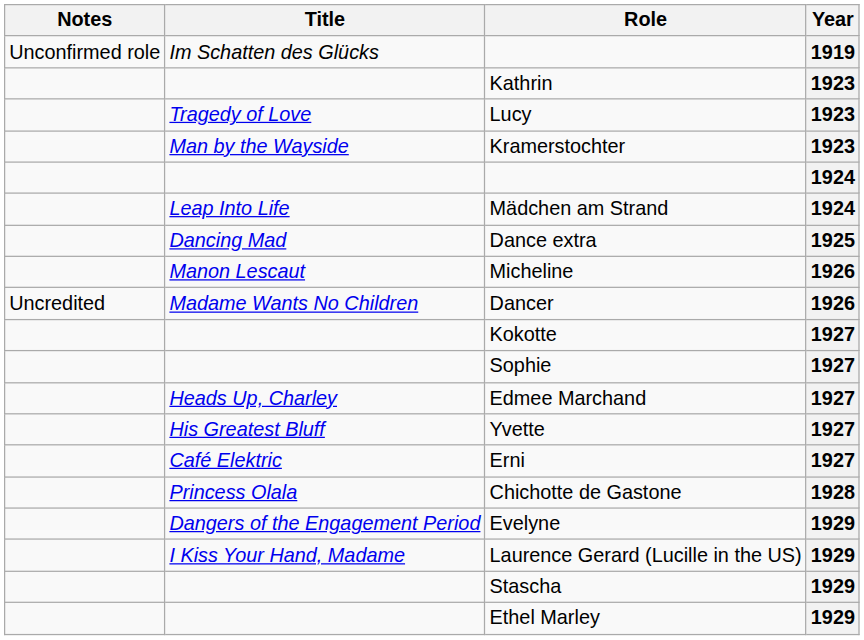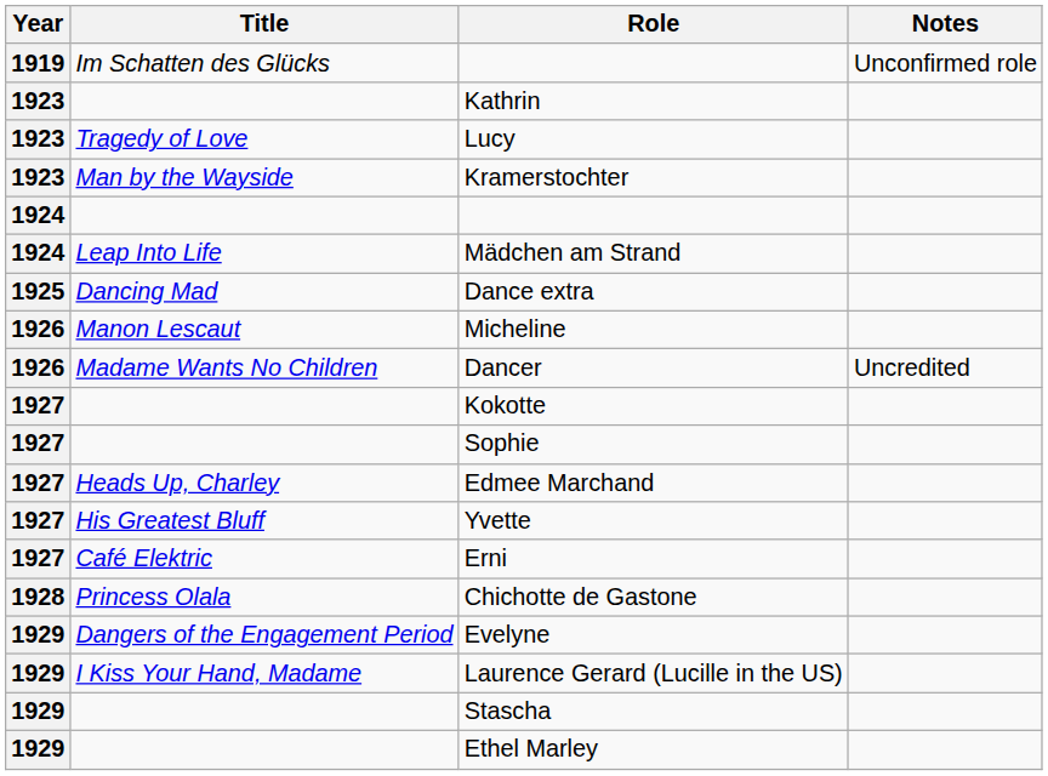 <table class="wikitable plainrowheaders sortable">
 <tr>
-<th scope="col" class="unsortable">Notes</th>
+<th scope="col">Year</th>
 <th scope="col">Title</th>
 <th scope="col">Role</th>
-<th scope="col">Year</th>
+<th scope="col" class="unsortable">Notes</th>
 </tr>
 <tr>
-<td>Unconfirmed role</td>
+<th scope="row">1919</th>
 <td><em>Im Schatten des Glücks</em></td>
 <td></td>
-<th scope="row">1919</th>
+<td>Unconfirmed role</td>
 </tr>
 <tr>
-<td></td>
+<th scope="row">1923</th>
 <td><em></em></td>
 <td>Kathrin</td>
-<th scope="row">1923</th>
+<td></td>
 </tr>
 <tr>
-<td></td>
+<th scope="row">1923</th>
 <td><em><a href='#'>Tragedy of Love</a></em></td>
 <td>Lucy</td>
-<th scope="row">1923</th>
+<td></td>
 </tr>
 <tr>
-<td></td>
+<th scope="row">1923</th>
 <td><em><a href='#'>Man by the Wayside</a></em></td>
 <td>Kramerstochter</td>
-<th scope="row">1923</th>
+<td></td>
 </tr>
 <tr>
-<td></td>
+<th scope="row">1924</th>
 <td><em></em></td>
 <td></td>
-<th scope="row">1924</th>
+<td></td>
 </tr>
 <tr>
-<td></td>
+<th scope="row">1924</th>
 <td><em><a href='#'>Leap Into Life</a></em></td>
 <td>Mädchen am Strand</td>
-<th scope="row">1924</th>
+<td></td>
 </tr>
 <tr>
-<td></td>
+<th scope="row">1925</th>
 <td><em><a href='#'>Dancing Mad</a></em></td>
 <td>Dance extra</td>
-<th scope="row">1925</th>
+<td></td>
 </tr>
 <tr>
-<td></td>
+<th scope="row">1926</th>
 <td><em><a href='#'>Manon Lescaut</a></em></td>
 <td>Micheline</td>
-<th scope="row">1926</th>
+<td></td>
 </tr>
 <tr>
-<td>Uncredited</td>
+<th scope="row">1926</th>
 <td><em><a href='#'>Madame Wants No Children</a></em></td>
 <td>Dancer</td>
-<th scope="row">1926</th>
+<td>Uncredited</td>
 </tr>
 <tr>
-<td></td>
+<th scope="row">1927</th>
 <td><em></em></td>
 <td>Kokotte</td>
-<th scope="row">1927</th>
+<td></td>
 </tr>
 <tr>
-<td></td>
+<th scope="row">1927</th>
 <td><em></em></td>
 <td>Sophie</td>
-<th scope="row">1927</th>
+<td></td>
 </tr>
 <tr>
-<td></td>
+<th scope="row">1927</th>
 <td><em><a href='#'>Heads Up, Charley</a></em></td>
 <td>Edmee Marchand</td>
-<th scope="row">1927</th>
+<td></td>
 </tr>
 <tr>
-<td></td>
+<th scope="row">1927</th>
 <td><em><a href='#'>His Greatest Bluff</a></em></td>
 <td>Yvette</td>
-<th scope="row">1927</th>
+<td></td>
 </tr>
 <tr>
-<td></td>
+<th scope="row">1927</th>
 <td><em><a href='#'>Café Elektric</a></em></td>
 <td>Erni</td>
-<th scope="row">1927</th>
+<td></td>
 </tr>
 <tr>
-<td></td>
+<th scope="row">1928</th>
 <td><em><a href='#'>Princess Olala</a></em></td>
 <td>Chichotte de Gastone</td>
-<th scope="row">1928</th>
+<td></td>
 </tr>
 <tr>
-<td></td>
+<th scope="row">1929</th>
 <td><em><a href='#'>Dangers of the Engagement Period</a></em></td>
 <td>Evelyne</td>
-<th scope="row">1929</th>
+<td></td>
 </tr>
 <tr>
-<td></td>
+<th scope="row">1929</th>
 <td><em><a href='#'>I Kiss Your Hand, Madame</a></em></td>
 <td>Laurence Gerard (Lucille in the US)</td>
-<th scope="row">1929</th>
+<td></td>
 </tr>
 <tr>
-<td></td>
+<th scope="row">1929</th>
 <td><em></em></td>
 <td>Stascha</td>
-<th scope="row">1929</th>
+<td></td>
 </tr>
 <tr>
-<td></td>
+<th scope="row">1929</th>
 <td><em></em></td>
 <td>Ethel Marley</td>
-<th scope="row">1929</th>
+<td></td>
 </tr>
 </table>
